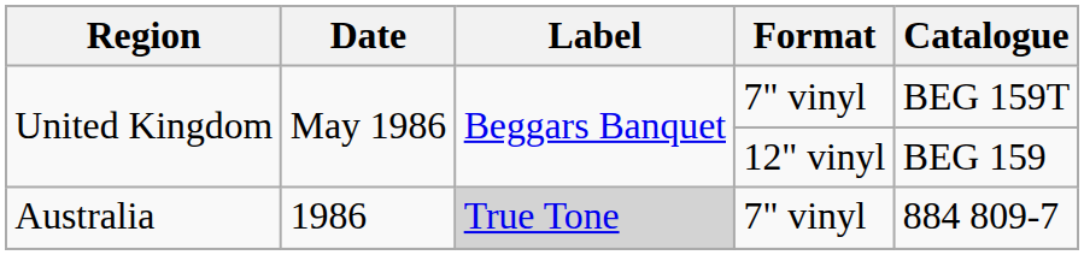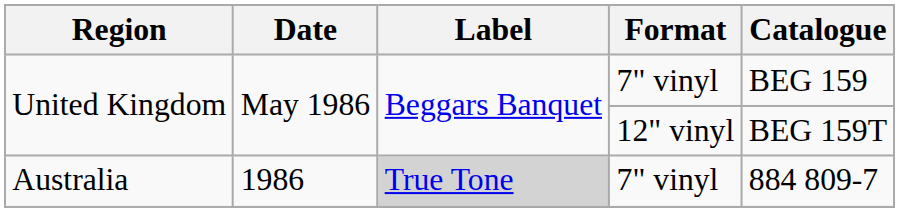 <table class="wikitable">
 <tr>
 <th>Region</th>
 <th>Date</th>
 <th>Label</th>
 <th>Format</th>
 <th>Catalogue</th>
 </tr>
 <tr>
 <td rowspan="2">United Kingdom</td>
 <td rowspan="2">May 1986</td>
 <td rowspan="2"><a href='#'>Beggars Banquet</a></td>
 <td>7" vinyl</td>
-<td>BEG 159T</td>
+<td>BEG 159</td>
 </tr>
 <tr>
 <td>12" vinyl</td>
-<td>BEG 159</td>
+<td>BEG 159T</td>
 </tr>
 <tr>
 <td rowspan="2">Australia</td>
 <td>1986</td>
 <td style="background: lightgrey;"><a href='#'>True Tone</a></td>
 <td>7" vinyl</td>
 <td>884 809-7</td>
 </tr>
 <tr>
 </tr>
 </table>
